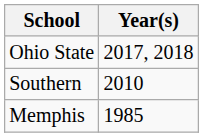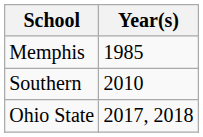 <table class="wikitable sortable">
 <tr>
 <th>School</th>
 <th>Year(s)</th>
 </tr>
 <tr>
-<td>Ohio State</td>
-<td>2017, 2018</td>
+<td>Memphis</td>
+<td>1985</td>
 </tr>
 <tr>
 <td>Southern</td>
 <td>2010</td>
 </tr>
 <tr>
-<td>Memphis</td>
-<td>1985</td>
+<td>Ohio State</td>
+<td>2017, 2018</td>
 </tr>
 </table>
